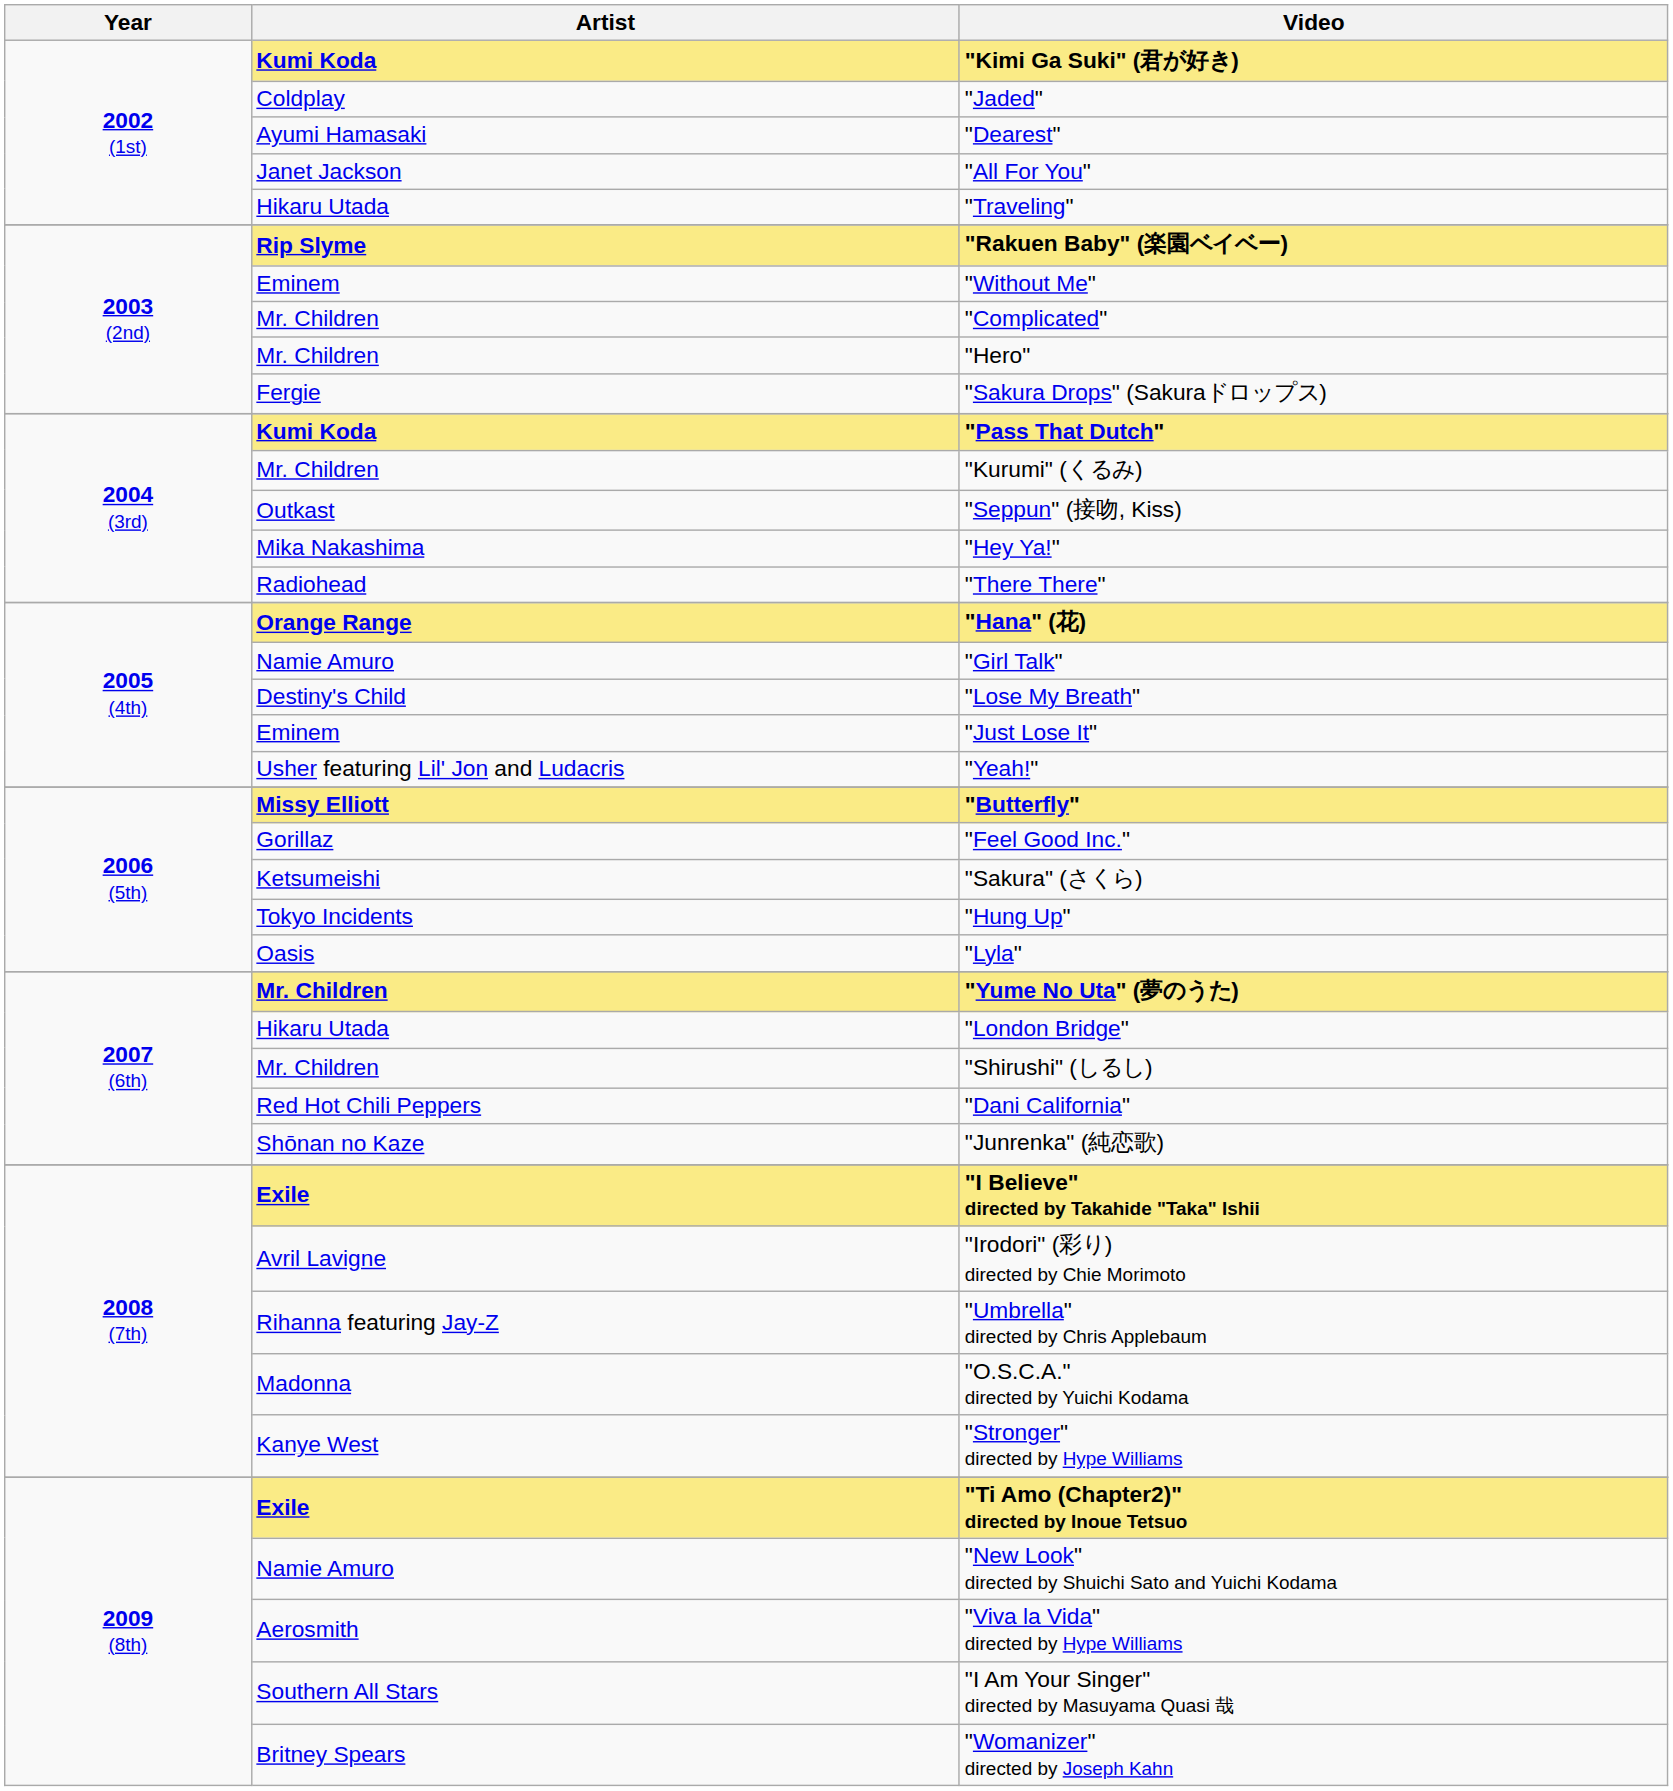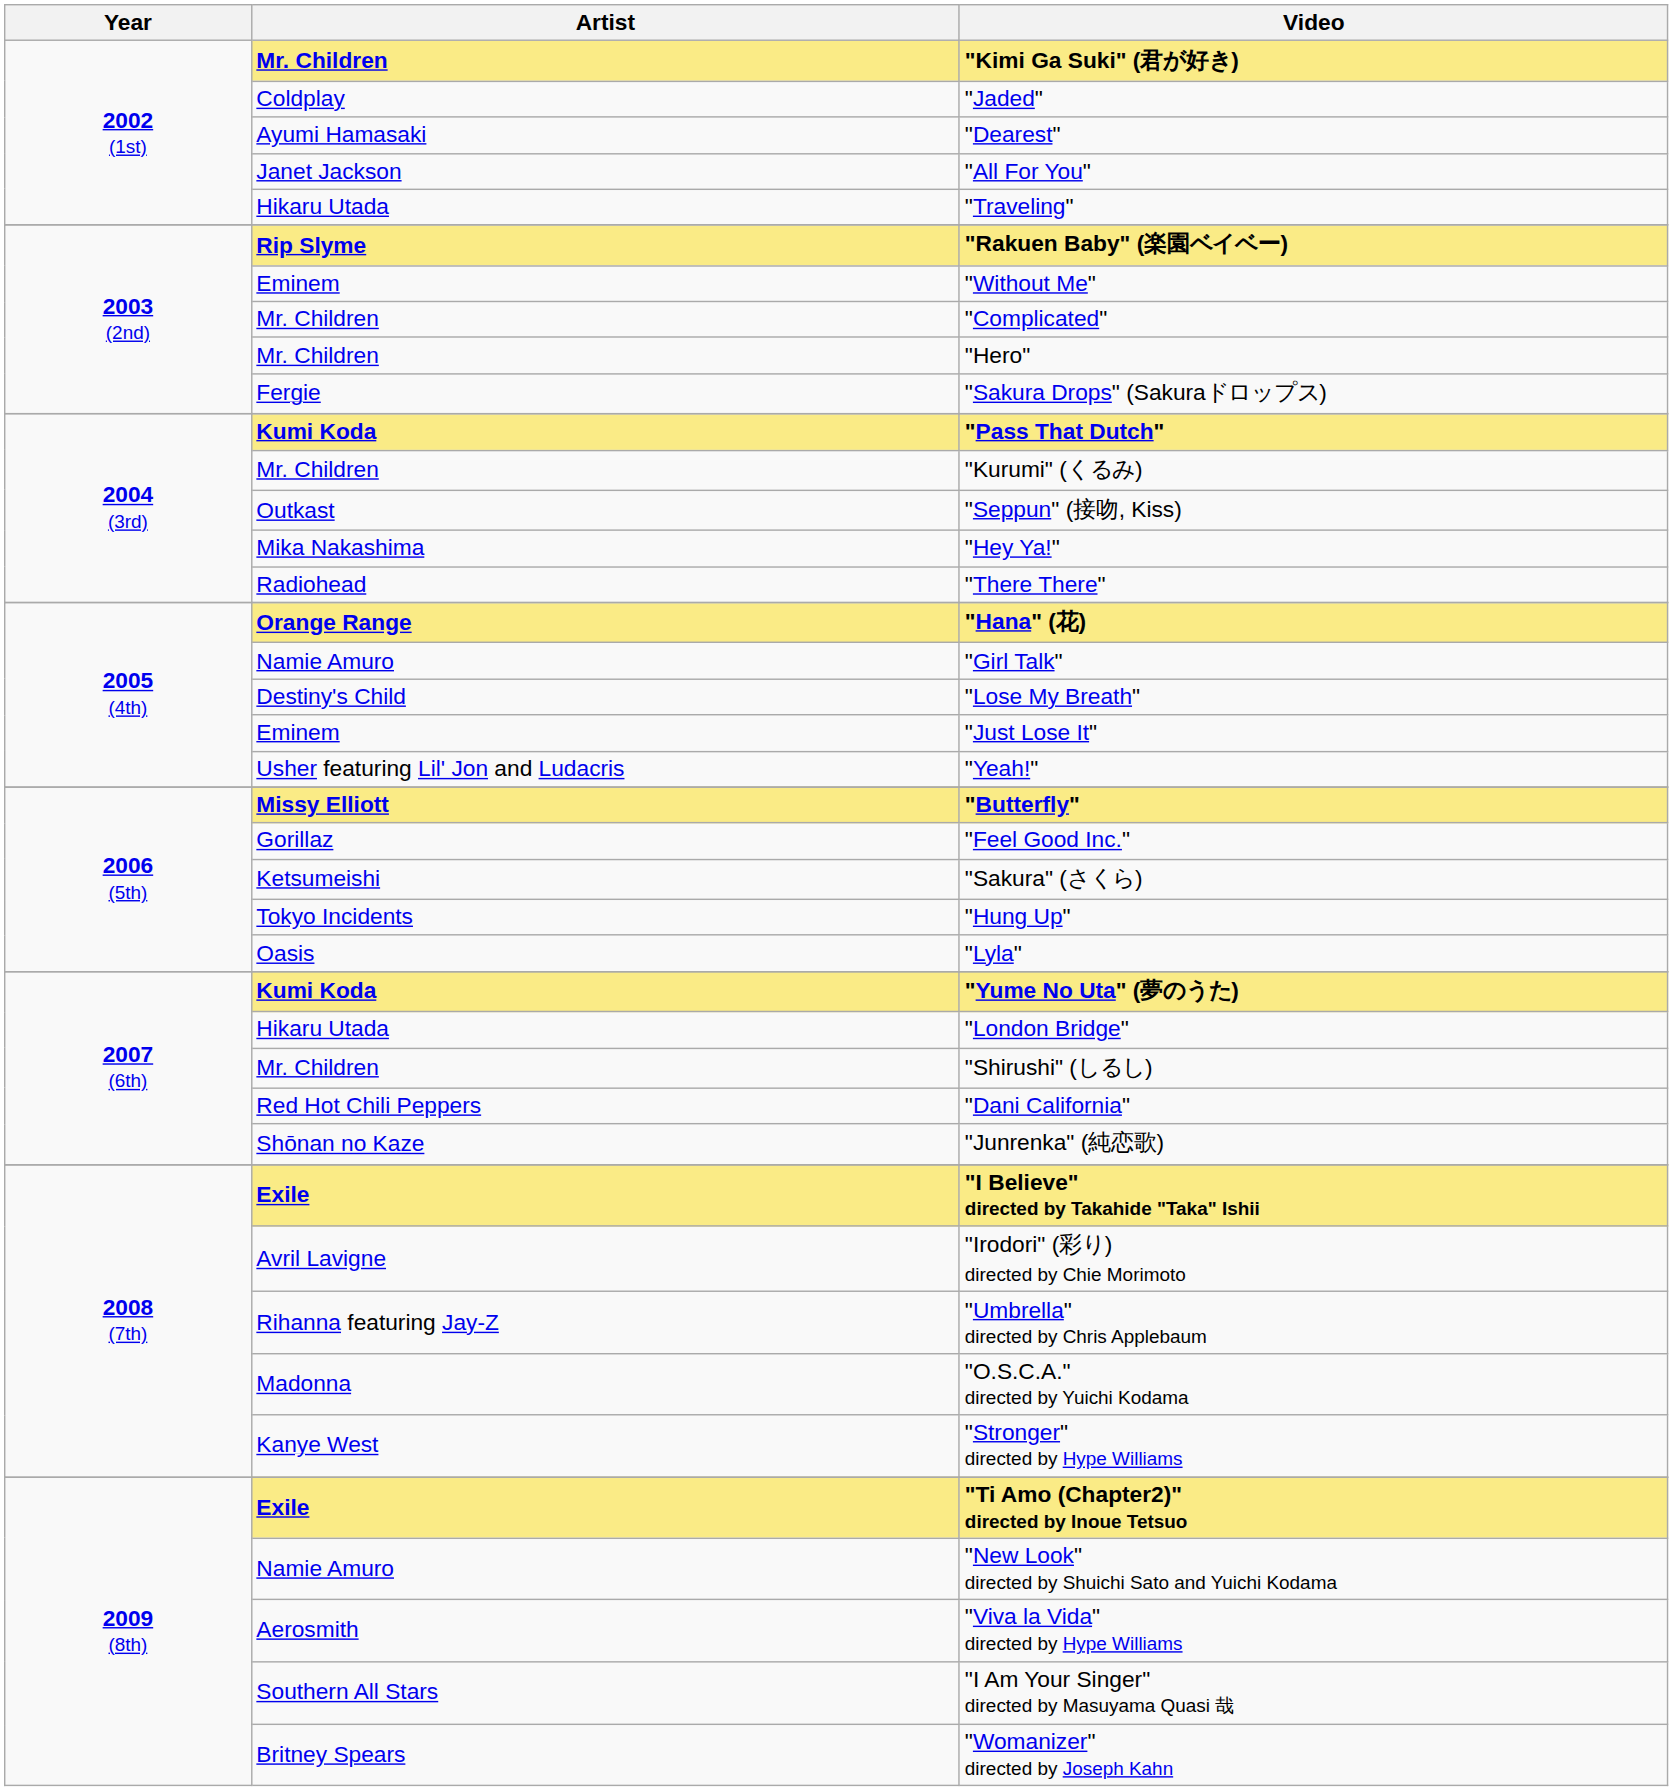 <table class="sortable wikitable">
 <tr>
 <th width="8%">Year</th>
 <th width="23%">Artist</th>
 <th width="23%">Video</th>
 </tr>
 <tr>
 <td rowspan=5 style="text-align:center"><strong><a href='#'>2002</a></strong><br><small><a href='#'>(1st)</a></small></td>
-<td style="background:#FAEB86"><strong><a href='#'>Kumi Koda</a></strong></td>
+<td style="background:#FAEB86"><strong><a href='#'>Mr. Children</a></strong></td>
 <td style="background:#FAEB86"><strong>"Kimi Ga Suki" (君が好き)</strong></td>
 </tr>
 <tr>
 <td><a href='#'>Coldplay</a></td>
 <td>"<a href='#'>Jaded</a>"</td>
 </tr>
 <tr>
 <td><a href='#'>Ayumi Hamasaki</a></td>
 <td>"<a href='#'>Dearest</a>"</td>
 </tr>
 <tr>
 <td><a href='#'>Janet Jackson</a></td>
 <td>"<a href='#'>All For You</a>"</td>
 </tr>
 <tr>
 <td><a href='#'>Hikaru Utada</a></td>
 <td>"<a href='#'>Traveling</a>"</td>
 </tr>
 <tr>
 </tr>
 <tr>
 <td rowspan=5 style="text-align:center"><strong><a href='#'>2003</a></strong><br><small><a href='#'>(2nd)</a></small></td>
 <td style="background:#FAEB86"><strong><a href='#'>Rip Slyme</a></strong></td>
 <td style="background:#FAEB86"><strong>"Rakuen Baby" (楽園ベイベー)</strong></td>
 </tr>
 <tr>
 <td><a href='#'>Eminem</a></td>
 <td>"<a href='#'>Without Me</a>"</td>
 </tr>
 <tr>
 <td><a href='#'>Mr. Children</a></td>
 <td>"<a href='#'>Complicated</a>"</td>
 </tr>
 <tr>
 <td><a href='#'>Mr. Children</a></td>
 <td>"Hero"</td>
 </tr>
 <tr>
 <td><a href='#'>Fergie</a></td>
 <td>"<a href='#'>Sakura Drops</a>" (Sakuraドロップス)</td>
 </tr>
 <tr>
 </tr>
 <tr>
 <td rowspan=5 style="text-align:center"><strong><a href='#'>2004</a></strong><br><small><a href='#'>(3rd)</a></small></td>
 <td style="background:#FAEB86"><strong><a href='#'>Kumi Koda</a></strong></td>
 <td style="background:#FAEB86"><strong>"<a href='#'>Pass That Dutch</a>"</strong></td>
 </tr>
 <tr>
 <td><a href='#'>Mr. Children</a></td>
 <td>"Kurumi" (くるみ)</td>
 </tr>
 <tr>
 <td><a href='#'>Outkast</a></td>
 <td>"<a href='#'>Seppun</a>" (接吻, Kiss)</td>
 </tr>
 <tr>
 <td><a href='#'>Mika Nakashima</a></td>
 <td>"<a href='#'>Hey Ya!</a>"</td>
 </tr>
 <tr>
 <td><a href='#'>Radiohead</a></td>
 <td>"<a href='#'>There There</a>"</td>
 </tr>
 <tr>
 </tr>
 <tr>
 <td rowspan=5 style="text-align:center"><strong><a href='#'>2005</a></strong><br><small><a href='#'>(4th)</a></small></td>
 <td style="background:#FAEB86"><strong><a href='#'>Orange Range</a></strong></td>
 <td style="background:#FAEB86"><strong>"<a href='#'>Hana</a>" (花)</strong></td>
 </tr>
 <tr>
 <td><a href='#'>Namie Amuro</a></td>
 <td>"<a href='#'>Girl Talk</a>"</td>
 </tr>
 <tr>
 <td><a href='#'>Destiny's Child</a></td>
 <td>"<a href='#'>Lose My Breath</a>"</td>
 </tr>
 <tr>
 <td><a href='#'>Eminem</a></td>
 <td>"<a href='#'>Just Lose It</a>"</td>
 </tr>
 <tr>
 <td><a href='#'>Usher</a> featuring <a href='#'>Lil' Jon</a> and <a href='#'>Ludacris</a></td>
 <td>"<a href='#'>Yeah!</a>"</td>
 </tr>
 <tr>
 </tr>
 <tr>
 <td rowspan=5 style="text-align:center"><strong><a href='#'>2006</a></strong><br><small><a href='#'>(5th)</a></small></td>
 <td style="background:#FAEB86"><strong><a href='#'>Missy Elliott</a></strong></td>
 <td style="background:#FAEB86"><strong>"<a href='#'>Butterfly</a>"</strong></td>
 </tr>
 <tr>
 <td><a href='#'>Gorillaz</a></td>
 <td>"<a href='#'>Feel Good Inc.</a>"</td>
 </tr>
 <tr>
 <td><a href='#'>Ketsumeishi</a></td>
 <td>"Sakura" (さくら)</td>
 </tr>
 <tr>
 <td><a href='#'>Tokyo Incidents</a></td>
 <td>"<a href='#'>Hung Up</a>"</td>
 </tr>
 <tr>
 <td><a href='#'>Oasis</a></td>
 <td>"<a href='#'>Lyla</a>"</td>
 </tr>
 <tr>
 </tr>
 <tr>
 <td rowspan=5 style="text-align:center"><strong><a href='#'>2007</a></strong><br><small><a href='#'>(6th)</a></small></td>
-<td style="background:#FAEB86"><strong><a href='#'>Mr. Children</a></strong></td>
+<td style="background:#FAEB86"><strong><a href='#'>Kumi Koda</a></strong></td>
 <td style="background:#FAEB86"><strong>"<a href='#'>Yume No Uta</a>" (夢のうた)</strong></td>
 </tr>
 <tr>
 <td><a href='#'>Hikaru Utada</a></td>
 <td>"<a href='#'>London Bridge</a>"</td>
 </tr>
 <tr>
 <td><a href='#'>Mr. Children</a></td>
 <td>"Shirushi" (しるし)</td>
 </tr>
 <tr>
 <td><a href='#'>Red Hot Chili Peppers</a></td>
 <td>"<a href='#'>Dani California</a>"</td>
 </tr>
 <tr>
 <td><a href='#'>Shōnan no Kaze</a></td>
 <td>"Junrenka" (純恋歌)</td>
 </tr>
 <tr>
 </tr>
 <tr>
 <td rowspan=5 style="text-align:center"><strong><a href='#'>2008</a></strong><br><small><a href='#'>(7th)</a></small></td>
 <td style="background:#FAEB86"><strong><a href='#'>Exile</a></strong></td>
 <td style="background:#FAEB86"><strong>"I Believe"<br><small>directed by Takahide "Taka" Ishii</small></strong></td>
 </tr>
 <tr>
 <td><a href='#'>Avril Lavigne</a></td>
 <td>"Irodori" (彩り)<br><small>directed by Chie Morimoto</small></td>
 </tr>
 <tr>
 <td><a href='#'>Rihanna</a> featuring <a href='#'>Jay-Z</a></td>
 <td>"<a href='#'>Umbrella</a>"<br><small>directed by Chris Applebaum</small></td>
 </tr>
 <tr>
 <td><a href='#'>Madonna</a></td>
 <td>"O.S.C.A."<br><small>directed by Yuichi Kodama</small></td>
 </tr>
 <tr>
 <td><a href='#'>Kanye West</a></td>
 <td>"<a href='#'>Stronger</a>"<br><small>directed by <a href='#'>Hype Williams</a></small></td>
 </tr>
 <tr>
 </tr>
 <tr>
 <td rowspan=5 style="text-align:center"><strong><a href='#'>2009</a></strong><br><small><a href='#'>(8th)</a></small></td>
 <td style="background:#FAEB86"><strong><a href='#'>Exile</a></strong></td>
 <td style="background:#FAEB86"><strong>"Ti Amo (Chapter2)"<br><small>directed by Inoue Tetsuo</small></strong></td>
 </tr>
 <tr>
 <td><a href='#'>Namie Amuro</a></td>
 <td>"<a href='#'>New Look</a>"<br><small>directed by Shuichi Sato and Yuichi Kodama</small></td>
 </tr>
 <tr>
 <td><a href='#'>Aerosmith</a></td>
 <td>"<a href='#'>Viva la Vida</a>"<br><small>directed by <a href='#'>Hype Williams</a></small></td>
 </tr>
 <tr>
 <td><a href='#'>Southern All Stars</a></td>
 <td>"I Am Your Singer"<br><small>directed by Masuyama Quasi 哉</small></td>
 </tr>
 <tr>
 <td><a href='#'>Britney Spears</a></td>
 <td>"<a href='#'>Womanizer</a>"<br><small>directed by <a href='#'>Joseph Kahn</a></small></td>
 </tr>
 </table>
